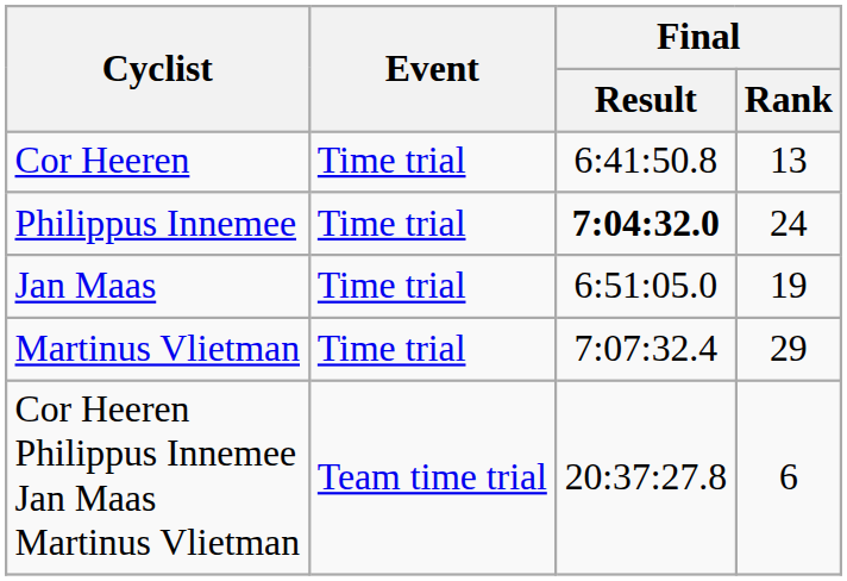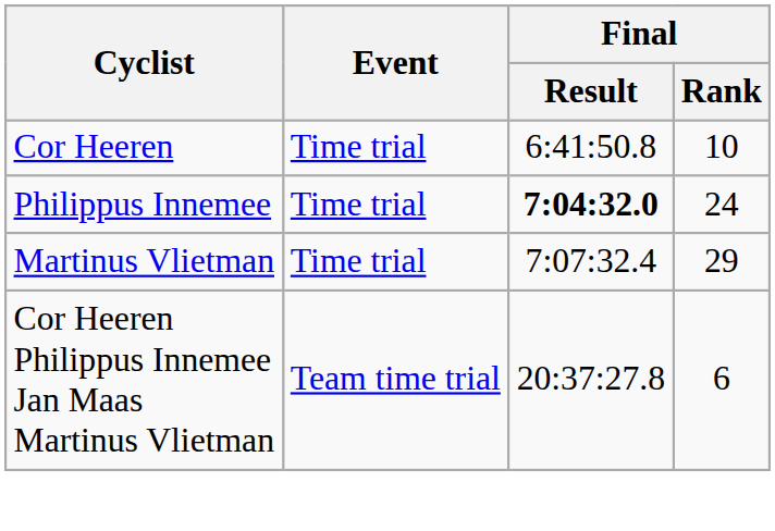 <table class=wikitable style="font-size:90%">
 <tr>
 <th rowspan=2>Cyclist</th>
 <th rowspan=2>Event</th>
 <th colspan=2>Final</th>
 </tr>
 <tr>
 <th>Result</th>
 <th>Rank</th>
 </tr>
 <tr>
 <td><a href='#'>Cor Heeren</a></td>
 <td><a href='#'>Time trial</a></td>
 <td align=center>6:41:50.8</td>
-<td align=center>13</td>
+<td align=center>10</td>
 </tr>
 <tr>
 <td><a href='#'>Philippus Innemee</a></td>
 <td><a href='#'>Time trial</a></td>
 <td align=center><strong>7:04:32.0</strong></td>
 <td align=center>24</td>
-</tr>
-<tr>
-<td><a href='#'>Jan Maas</a></td>
-<td><a href='#'>Time trial</a></td>
-<td align=center>6:51:05.0</td>
-<td align=center>19</td>
 </tr>
 <tr>
 <td><a href='#'>Martinus Vlietman</a></td>
 <td><a href='#'>Time trial</a></td>
 <td align=center>7:07:32.4</td>
 <td align=center>29</td>
 </tr>
 <tr>
 <td>Cor Heeren <br> Philippus Innemee <br> Jan Maas <br> Martinus Vlietman</td>
 <td><a href='#'>Team time trial</a></td>
 <td align=center>20:37:27.8</td>
 <td align=center>6</td>
 </tr>
 </table>
